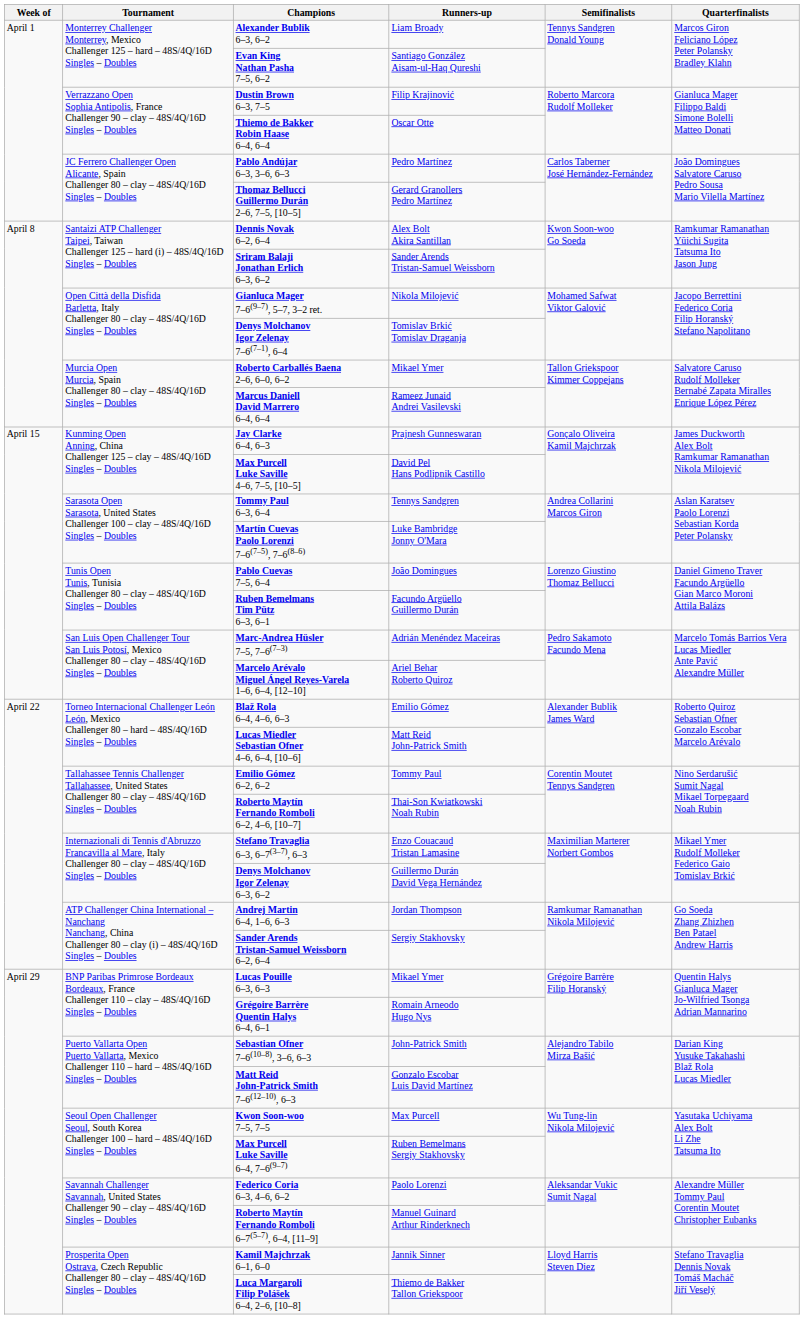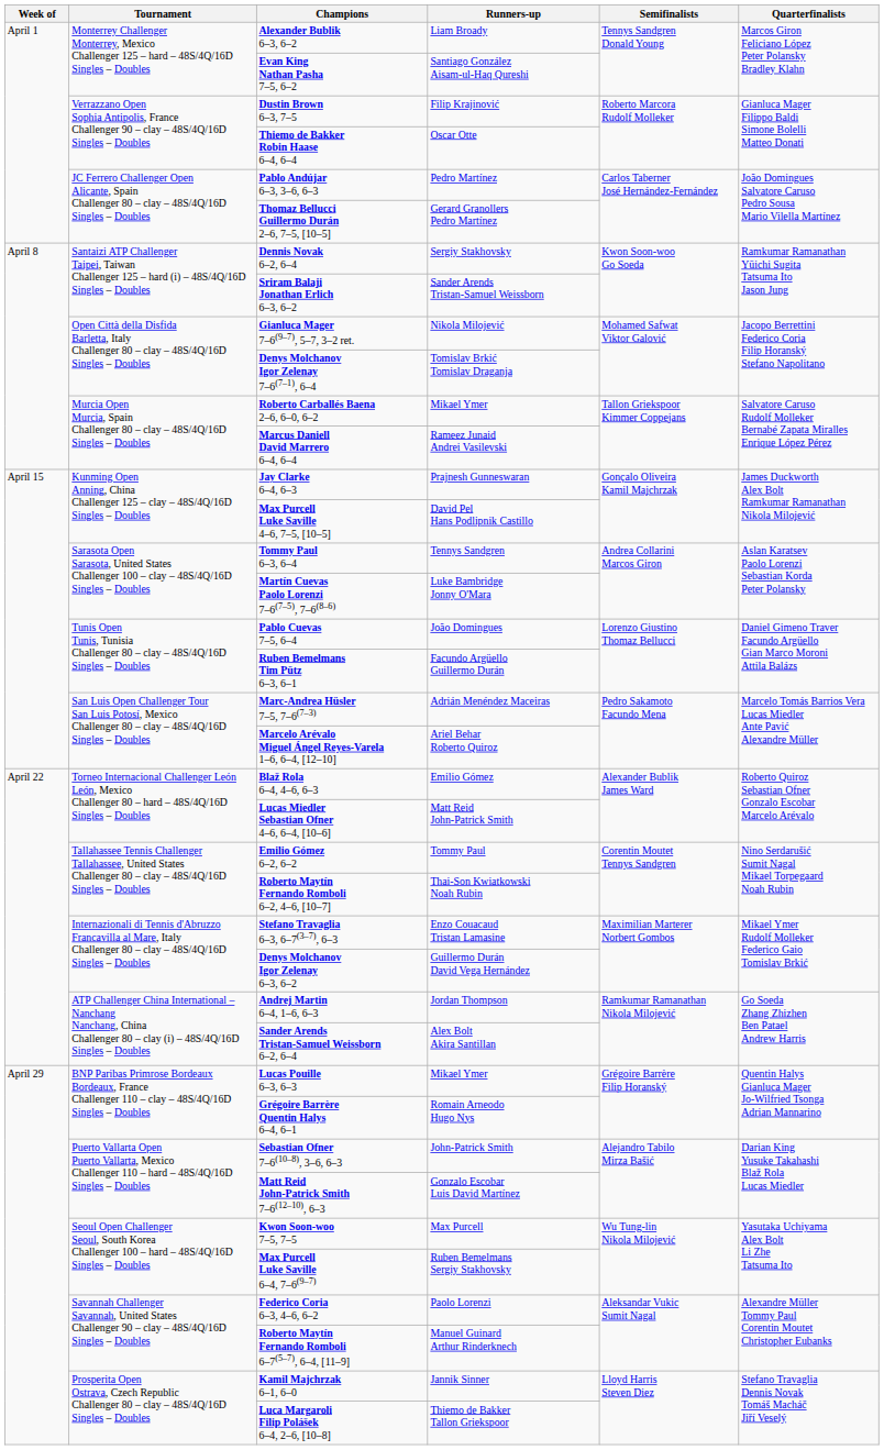 <table class="wikitable" style="font-size:85%;">
 <tr>
 <th width="75">Week of</th>
 <th width="230">Tournament</th>
 <th width="210">Champions</th>
 <th width="210">Runners-up</th>
 <th width="170">Semifinalists</th>
 <th width="170">Quarterfinalists</th>
 </tr>
 <tr valign=top>
 <td rowspan=6>April 1</td>
 <td rowspan=2><a href='#'>Monterrey Challenger</a><br><a href='#'>Monterrey</a>, Mexico <br> Challenger 125 – hard – 48S/4Q/16D<br><a href='#'>Singles</a> – <a href='#'>Doubles</a></td>
 <td> <strong><a href='#'>Alexander Bublik</a></strong><br>6–3, 6–2</td>
 <td> <a href='#'>Liam Broady</a></td>
 <td rowspan=2> <a href='#'>Tennys Sandgren</a> <br>  <a href='#'>Donald Young</a></td>
 <td rowspan=2> <a href='#'>Marcos Giron</a> <br> <a href='#'>Feliciano López</a> <br> <a href='#'>Peter Polansky</a> <br>  <a href='#'>Bradley Klahn</a></td>
 </tr>
 <tr valign=top>
 <td> <strong><a href='#'>Evan King</a></strong><br> <strong><a href='#'>Nathan Pasha</a></strong><br>7–5, 6–2</td>
 <td> <a href='#'>Santiago González</a><br> <a href='#'>Aisam-ul-Haq Qureshi</a></td>
 </tr>
 <tr valign=top>
 <td rowspan=2><a href='#'>Verrazzano Open</a><br><a href='#'>Sophia Antipolis</a>, France <br> Challenger 90 – clay – 48S/4Q/16D<br><a href='#'>Singles</a> – <a href='#'>Doubles</a></td>
 <td> <strong><a href='#'>Dustin Brown</a></strong><br>6–3, 7–5</td>
 <td> <a href='#'>Filip Krajinović</a></td>
 <td rowspan=2> <a href='#'>Roberto Marcora</a> <br>  <a href='#'>Rudolf Molleker</a></td>
 <td rowspan=2> <a href='#'>Gianluca Mager</a> <br> <a href='#'>Filippo Baldi</a> <br> <a href='#'>Simone Bolelli</a> <br>  <a href='#'>Matteo Donati</a></td>
 </tr>
 <tr valign=top>
 <td> <strong><a href='#'>Thiemo de Bakker</a></strong><br> <strong><a href='#'>Robin Haase</a></strong><br>6–4, 6–4</td>
 <td> <a href='#'>Oscar Otte</a></td>
 </tr>
 <tr valign=top>
 <td rowspan=2><a href='#'>JC Ferrero Challenger Open</a><br><a href='#'>Alicante</a>, Spain <br> Challenger 80 – clay – 48S/4Q/16D<br><a href='#'>Singles</a> – <a href='#'>Doubles</a></td>
 <td> <strong><a href='#'>Pablo Andújar</a></strong><br>6–3, 3–6, 6–3</td>
 <td> <a href='#'>Pedro Martínez</a></td>
 <td rowspan=2> <a href='#'>Carlos Taberner</a> <br>  <a href='#'>José Hernández-Fernández</a></td>
 <td rowspan=2> <a href='#'>João Domingues</a> <br> <a href='#'>Salvatore Caruso</a> <br> <a href='#'>Pedro Sousa</a> <br>  <a href='#'>Mario Vilella Martínez</a></td>
 </tr>
 <tr valign=top>
 <td> <strong><a href='#'>Thomaz Bellucci</a></strong><br> <strong><a href='#'>Guillermo Durán</a></strong><br>2–6, 7–5, [10–5]</td>
 <td> <a href='#'>Gerard Granollers</a><br> <a href='#'>Pedro Martínez</a></td>
 </tr>
 <tr valign=top>
 <td rowspan=6>April 8</td>
 <td rowspan=2><a href='#'>Santaizi ATP Challenger</a><br><a href='#'>Taipei</a>, Taiwan <br> Challenger 125 – hard (i) – 48S/4Q/16D<br><a href='#'>Singles</a> – <a href='#'>Doubles</a></td>
 <td> <strong><a href='#'>Dennis Novak</a></strong><br>6–2, 6–4</td>
-<td> <a href='#'>Alex Bolt</a><br> <a href='#'>Akira Santillan</a></td>
+<td> <a href='#'>Sergiy Stakhovsky</a></td>
 <td rowspan=2> <a href='#'>Kwon Soon-woo</a> <br>  <a href='#'>Go Soeda</a></td>
 <td rowspan=2> <a href='#'>Ramkumar Ramanathan</a> <br> <a href='#'>Yūichi Sugita</a> <br> <a href='#'>Tatsuma Ito</a> <br>  <a href='#'>Jason Jung</a></td>
 </tr>
 <tr valign=top>
 <td> <strong><a href='#'>Sriram Balaji</a></strong><br> <strong><a href='#'>Jonathan Erlich</a></strong><br>6–3, 6–2</td>
 <td> <a href='#'>Sander Arends</a><br> <a href='#'>Tristan-Samuel Weissborn</a></td>
 </tr>
 <tr valign=top>
 <td rowspan=2><a href='#'>Open Città della Disfida</a><br><a href='#'>Barletta</a>, Italy <br> Challenger 80 – clay – 48S/4Q/16D<br><a href='#'>Singles</a> – <a href='#'>Doubles</a></td>
 <td> <strong><a href='#'>Gianluca Mager</a></strong><br>7–6<sup>(9–7)</sup>, 5–7, 3–2 ret.</td>
 <td> <a href='#'>Nikola Milojević</a></td>
 <td rowspan=2> <a href='#'>Mohamed Safwat</a> <br>  <a href='#'>Viktor Galović</a></td>
 <td rowspan=2> <a href='#'>Jacopo Berrettini</a> <br> <a href='#'>Federico Coria</a> <br> <a href='#'>Filip Horanský</a> <br>  <a href='#'>Stefano Napolitano</a></td>
 </tr>
 <tr valign=top>
 <td> <strong><a href='#'>Denys Molchanov</a></strong><br> <strong><a href='#'>Igor Zelenay</a></strong><br>7–6<sup>(7–1)</sup>, 6–4</td>
 <td> <a href='#'>Tomislav Brkić</a><br> <a href='#'>Tomislav Draganja</a></td>
 </tr>
 <tr valign=top>
 <td rowspan=2><a href='#'>Murcia Open</a><br><a href='#'>Murcia</a>, Spain <br> Challenger 80 – clay – 48S/4Q/16D<br><a href='#'>Singles</a> – <a href='#'>Doubles</a></td>
 <td> <strong><a href='#'>Roberto Carballés Baena</a></strong><br>2–6, 6–0, 6–2</td>
 <td> <a href='#'>Mikael Ymer</a></td>
 <td rowspan=2> <a href='#'>Tallon Griekspoor</a> <br>  <a href='#'>Kimmer Coppejans</a></td>
 <td rowspan=2> <a href='#'>Salvatore Caruso</a> <br> <a href='#'>Rudolf Molleker</a> <br> <a href='#'>Bernabé Zapata Miralles</a> <br>  <a href='#'>Enrique López Pérez</a></td>
 </tr>
 <tr valign=top>
 <td> <strong><a href='#'>Marcus Daniell</a></strong><br> <strong><a href='#'>David Marrero</a></strong><br>6–4, 6–4</td>
 <td> <a href='#'>Rameez Junaid</a><br> <a href='#'>Andrei Vasilevski</a></td>
 </tr>
 <tr valign=top>
 <td rowspan=8>April 15</td>
 <td rowspan=2><a href='#'>Kunming Open</a><br><a href='#'>Anning</a>, China <br> Challenger 125 – clay – 48S/4Q/16D<br><a href='#'>Singles</a> – <a href='#'>Doubles</a></td>
 <td> <strong><a href='#'>Jay Clarke</a></strong><br>6–4, 6–3</td>
 <td> <a href='#'>Prajnesh Gunneswaran</a></td>
 <td rowspan=2> <a href='#'>Gonçalo Oliveira</a> <br>  <a href='#'>Kamil Majchrzak</a></td>
 <td rowspan=2> <a href='#'>James Duckworth</a> <br> <a href='#'>Alex Bolt</a> <br> <a href='#'>Ramkumar Ramanathan</a> <br>  <a href='#'>Nikola Milojević</a></td>
 </tr>
 <tr valign=top>
 <td> <strong><a href='#'>Max Purcell</a></strong><br> <strong><a href='#'>Luke Saville</a></strong><br>4–6, 7–5, [10–5]</td>
 <td> <a href='#'>David Pel</a><br> <a href='#'>Hans Podlipnik Castillo</a></td>
 </tr>
 <tr valign=top>
 <td rowspan=2><a href='#'>Sarasota Open</a><br><a href='#'>Sarasota</a>, United States <br> Challenger 100 – clay – 48S/4Q/16D<br><a href='#'>Singles</a> – <a href='#'>Doubles</a></td>
 <td> <strong><a href='#'>Tommy Paul</a></strong><br>6–3, 6–4</td>
 <td> <a href='#'>Tennys Sandgren</a></td>
 <td rowspan=2> <a href='#'>Andrea Collarini</a> <br>  <a href='#'>Marcos Giron</a></td>
 <td rowspan=2> <a href='#'>Aslan Karatsev</a> <br> <a href='#'>Paolo Lorenzi</a> <br> <a href='#'>Sebastian Korda</a> <br>  <a href='#'>Peter Polansky</a></td>
 </tr>
 <tr valign=top>
 <td> <strong><a href='#'>Martín Cuevas</a></strong><br> <strong><a href='#'>Paolo Lorenzi</a></strong><br>7–6<sup>(7–5)</sup>, 7–6<sup>(8–6)</sup></td>
 <td> <a href='#'>Luke Bambridge</a><br> <a href='#'>Jonny O'Mara</a></td>
 </tr>
 <tr valign=top>
 <td rowspan=2><a href='#'>Tunis Open</a><br><a href='#'>Tunis</a>, Tunisia <br> Challenger 80 – clay – 48S/4Q/16D<br><a href='#'>Singles</a> – <a href='#'>Doubles</a></td>
 <td> <strong><a href='#'>Pablo Cuevas</a></strong><br>7–5, 6–4</td>
 <td> <a href='#'>João Domingues</a></td>
 <td rowspan=2> <a href='#'>Lorenzo Giustino</a> <br>  <a href='#'>Thomaz Bellucci</a></td>
 <td rowspan=2> <a href='#'>Daniel Gimeno Traver</a> <br> <a href='#'>Facundo Argüello</a> <br> <a href='#'>Gian Marco Moroni</a> <br>  <a href='#'>Attila Balázs</a></td>
 </tr>
 <tr valign=top>
 <td> <strong><a href='#'>Ruben Bemelmans</a></strong><br> <strong><a href='#'>Tim Pütz</a></strong><br>6–3, 6–1</td>
 <td> <a href='#'>Facundo Argüello</a><br> <a href='#'>Guillermo Durán</a></td>
 </tr>
 <tr valign=top>
 <td rowspan=2><a href='#'>San Luis Open Challenger Tour</a><br><a href='#'>San Luis Potosí</a>, Mexico <br> Challenger 80 – clay – 48S/4Q/16D<br><a href='#'>Singles</a> – <a href='#'>Doubles</a></td>
 <td> <strong><a href='#'>Marc-Andrea Hüsler</a></strong><br>7–5, 7–6<sup>(7–3)</sup></td>
 <td> <a href='#'>Adrián Menéndez Maceiras</a></td>
 <td rowspan=2> <a href='#'>Pedro Sakamoto</a> <br>  <a href='#'>Facundo Mena</a></td>
 <td rowspan=2> <a href='#'>Marcelo Tomás Barrios Vera</a> <br> <a href='#'>Lucas Miedler</a> <br> <a href='#'>Ante Pavić</a> <br>  <a href='#'>Alexandre Müller</a></td>
 </tr>
 <tr valign=top>
 <td> <strong><a href='#'>Marcelo Arévalo</a></strong><br> <strong><a href='#'>Miguel Ángel Reyes-Varela</a></strong><br>1–6, 6–4, [12–10]</td>
 <td> <a href='#'>Ariel Behar</a><br> <a href='#'>Roberto Quiroz</a></td>
 </tr>
 <tr valign=top>
 <td rowspan=8>April 22</td>
 <td rowspan=2><a href='#'>Torneo Internacional Challenger León</a><br><a href='#'>León</a>, Mexico <br> Challenger 80 – hard – 48S/4Q/16D<br><a href='#'>Singles</a> – <a href='#'>Doubles</a></td>
 <td> <strong><a href='#'>Blaž Rola</a></strong><br>6–4, 4–6, 6–3</td>
 <td> <a href='#'>Emilio Gómez</a></td>
 <td rowspan=2> <a href='#'>Alexander Bublik</a> <br>  <a href='#'>James Ward</a></td>
 <td rowspan=2> <a href='#'>Roberto Quiroz</a> <br> <a href='#'>Sebastian Ofner</a> <br> <a href='#'>Gonzalo Escobar</a> <br>  <a href='#'>Marcelo Arévalo</a></td>
 </tr>
 <tr valign=top>
 <td> <strong><a href='#'>Lucas Miedler</a></strong><br> <strong><a href='#'>Sebastian Ofner</a></strong><br>4–6, 6–4, [10–6]</td>
 <td> <a href='#'>Matt Reid</a><br> <a href='#'>John-Patrick Smith</a></td>
 </tr>
 <tr valign=top>
 <td rowspan=2><a href='#'>Tallahassee Tennis Challenger</a><br><a href='#'>Tallahassee</a>, United States <br> Challenger 80 – clay – 48S/4Q/16D<br><a href='#'>Singles</a> – <a href='#'>Doubles</a></td>
 <td> <strong><a href='#'>Emilio Gómez</a></strong><br>6–2, 6–2</td>
 <td> <a href='#'>Tommy Paul</a></td>
 <td rowspan=2> <a href='#'>Corentin Moutet</a> <br>  <a href='#'>Tennys Sandgren</a></td>
 <td rowspan=2> <a href='#'>Nino Serdarušić</a> <br> <a href='#'>Sumit Nagal</a> <br> <a href='#'>Mikael Torpegaard</a> <br>  <a href='#'>Noah Rubin</a></td>
 </tr>
 <tr valign=top>
 <td> <strong><a href='#'>Roberto Maytín</a></strong><br> <strong><a href='#'>Fernando Romboli</a></strong><br>6–2, 4–6, [10–7]</td>
 <td> <a href='#'>Thai-Son Kwiatkowski</a><br> <a href='#'>Noah Rubin</a></td>
 </tr>
 <tr valign=top>
 <td rowspan=2><a href='#'>Internazionali di Tennis d'Abruzzo</a><br><a href='#'>Francavilla al Mare</a>, Italy <br> Challenger 80 – clay – 48S/4Q/16D<br><a href='#'>Singles</a> – <a href='#'>Doubles</a></td>
 <td> <strong><a href='#'>Stefano Travaglia</a></strong><br>6–3, 6–7<sup>(3–7)</sup>, 6–3</td>
 <td> <a href='#'>Enzo Couacaud</a><br> <a href='#'>Tristan Lamasine</a></td>
 <td rowspan=2> <a href='#'>Maximilian Marterer</a> <br>  <a href='#'>Norbert Gombos</a></td>
 <td rowspan=2> <a href='#'>Mikael Ymer</a> <br> <a href='#'>Rudolf Molleker</a> <br> <a href='#'>Federico Gaio</a> <br>  <a href='#'>Tomislav Brkić</a></td>
 </tr>
 <tr valign=top>
 <td> <strong><a href='#'>Denys Molchanov</a></strong><br> <strong><a href='#'>Igor Zelenay</a></strong><br>6–3, 6–2</td>
 <td> <a href='#'>Guillermo Durán</a><br> <a href='#'>David Vega Hernández</a></td>
 </tr>
 <tr valign=top>
 <td rowspan=2><a href='#'>ATP Challenger China International – Nanchang</a><br><a href='#'>Nanchang</a>, China <br> Challenger 80 – clay (i) – 48S/4Q/16D<br><a href='#'>Singles</a> – <a href='#'>Doubles</a></td>
 <td> <strong><a href='#'>Andrej Martin</a></strong><br>6–4, 1–6, 6–3</td>
 <td> <a href='#'>Jordan Thompson</a></td>
 <td rowspan=2> <a href='#'>Ramkumar Ramanathan</a> <br>  <a href='#'>Nikola Milojević</a></td>
 <td rowspan=2> <a href='#'>Go Soeda</a> <br> <a href='#'>Zhang Zhizhen</a> <br> <a href='#'>Ben Patael</a> <br>  <a href='#'>Andrew Harris</a></td>
 </tr>
 <tr valign=top>
 <td> <strong><a href='#'>Sander Arends</a></strong><br> <strong><a href='#'>Tristan-Samuel Weissborn</a></strong><br>6–2, 6–4</td>
-<td> <a href='#'>Sergiy Stakhovsky</a></td>
+<td> <a href='#'>Alex Bolt</a><br> <a href='#'>Akira Santillan</a></td>
 </tr>
 <tr valign=top>
 <td rowspan=10>April 29</td>
 <td rowspan=2><a href='#'>BNP Paribas Primrose Bordeaux</a><br><a href='#'>Bordeaux</a>, France <br> Challenger 110 – clay – 48S/4Q/16D<br><a href='#'>Singles</a> – <a href='#'>Doubles</a></td>
 <td> <strong><a href='#'>Lucas Pouille</a></strong><br>6–3, 6–3</td>
 <td> <a href='#'>Mikael Ymer</a></td>
 <td rowspan=2> <a href='#'>Grégoire Barrère</a> <br>  <a href='#'>Filip Horanský</a></td>
 <td rowspan=2> <a href='#'>Quentin Halys</a> <br> <a href='#'>Gianluca Mager</a> <br> <a href='#'>Jo-Wilfried Tsonga</a> <br>  <a href='#'>Adrian Mannarino</a></td>
 </tr>
 <tr valign=top>
 <td> <strong><a href='#'>Grégoire Barrère</a></strong><br> <strong><a href='#'>Quentin Halys</a></strong><br>6–4, 6–1</td>
 <td> <a href='#'>Romain Arneodo</a><br> <a href='#'>Hugo Nys</a></td>
 </tr>
 <tr valign=top>
 <td rowspan=2><a href='#'>Puerto Vallarta Open</a><br><a href='#'>Puerto Vallarta</a>, Mexico <br> Challenger 110 – hard – 48S/4Q/16D<br><a href='#'>Singles</a> – <a href='#'>Doubles</a></td>
 <td> <strong><a href='#'>Sebastian Ofner</a></strong><br>7–6<sup>(10–8)</sup>, 3–6, 6–3</td>
 <td> <a href='#'>John-Patrick Smith</a></td>
 <td rowspan=2> <a href='#'>Alejandro Tabilo</a> <br>  <a href='#'>Mirza Bašić</a></td>
 <td rowspan=2> <a href='#'>Darian King</a> <br> <a href='#'>Yusuke Takahashi</a> <br>  <a href='#'>Blaž Rola</a> <br>  <a href='#'>Lucas Miedler</a></td>
 </tr>
 <tr valign=top>
 <td> <strong><a href='#'>Matt Reid</a></strong><br> <strong><a href='#'>John-Patrick Smith</a></strong><br>7–6<sup>(12–10)</sup>, 6–3</td>
 <td> <a href='#'>Gonzalo Escobar</a><br> <a href='#'>Luis David Martínez</a></td>
 </tr>
 <tr valign=top>
 <td rowspan=2><a href='#'>Seoul Open Challenger</a><br><a href='#'>Seoul</a>, South Korea <br> Challenger 100 – hard – 48S/4Q/16D<br><a href='#'>Singles</a> – <a href='#'>Doubles</a></td>
 <td> <strong><a href='#'>Kwon Soon-woo</a></strong><br>7–5, 7–5</td>
 <td> <a href='#'>Max Purcell</a></td>
 <td rowspan=2> <a href='#'>Wu Tung-lin</a> <br>  <a href='#'>Nikola Milojević</a></td>
 <td rowspan=2> <a href='#'>Yasutaka Uchiyama</a> <br> <a href='#'>Alex Bolt</a> <br> <a href='#'>Li Zhe</a> <br>  <a href='#'>Tatsuma Ito</a></td>
 </tr>
 <tr valign=top>
 <td> <strong><a href='#'>Max Purcell</a></strong><br> <strong><a href='#'>Luke Saville</a></strong><br>6–4, 7–6<sup>(9–7)</sup></td>
 <td> <a href='#'>Ruben Bemelmans</a><br> <a href='#'>Sergiy Stakhovsky</a></td>
 </tr>
 <tr valign=top>
 <td rowspan=2><a href='#'>Savannah Challenger</a><br><a href='#'>Savannah</a>, United States <br> Challenger 90 – clay – 48S/4Q/16D<br><a href='#'>Singles</a> – <a href='#'>Doubles</a></td>
 <td> <strong><a href='#'>Federico Coria</a></strong><br>6–3, 4–6, 6–2</td>
 <td> <a href='#'>Paolo Lorenzi</a></td>
 <td rowspan=2> <a href='#'>Aleksandar Vukic</a> <br>  <a href='#'>Sumit Nagal</a></td>
 <td rowspan=2> <a href='#'>Alexandre Müller</a> <br> <a href='#'>Tommy Paul</a> <br> <a href='#'>Corentin Moutet</a> <br>  <a href='#'>Christopher Eubanks</a></td>
 </tr>
 <tr valign=top>
 <td> <strong><a href='#'>Roberto Maytín</a></strong><br> <strong><a href='#'>Fernando Romboli</a></strong><br>6–7<sup>(5–7)</sup>, 6–4, [11–9]</td>
 <td> <a href='#'>Manuel Guinard</a><br> <a href='#'>Arthur Rinderknech</a></td>
 </tr>
 <tr valign=top>
 <td rowspan=2><a href='#'>Prosperita Open</a><br><a href='#'>Ostrava</a>, Czech Republic <br> Challenger 80 – clay – 48S/4Q/16D<br><a href='#'>Singles</a> – <a href='#'>Doubles</a></td>
 <td> <strong><a href='#'>Kamil Majchrzak</a></strong><br>6–1, 6–0</td>
 <td> <a href='#'>Jannik Sinner</a></td>
 <td rowspan=2> <a href='#'>Lloyd Harris</a> <br>  <a href='#'>Steven Diez</a></td>
 <td rowspan=2> <a href='#'>Stefano Travaglia</a> <br> <a href='#'>Dennis Novak</a> <br> <a href='#'>Tomáš Macháč</a> <br>  <a href='#'>Jiří Veselý</a></td>
 </tr>
 <tr valign=top>
 <td> <strong><a href='#'>Luca Margaroli</a></strong><br> <strong><a href='#'>Filip Polášek</a></strong><br>6–4, 2–6, [10–8]</td>
 <td> <a href='#'>Thiemo de Bakker</a><br> <a href='#'>Tallon Griekspoor</a></td>
 </tr>
 </table>
